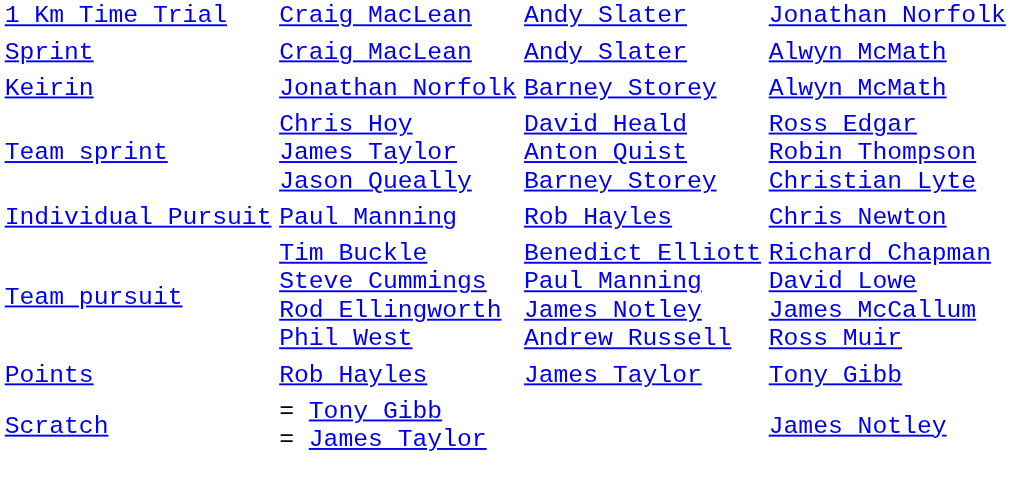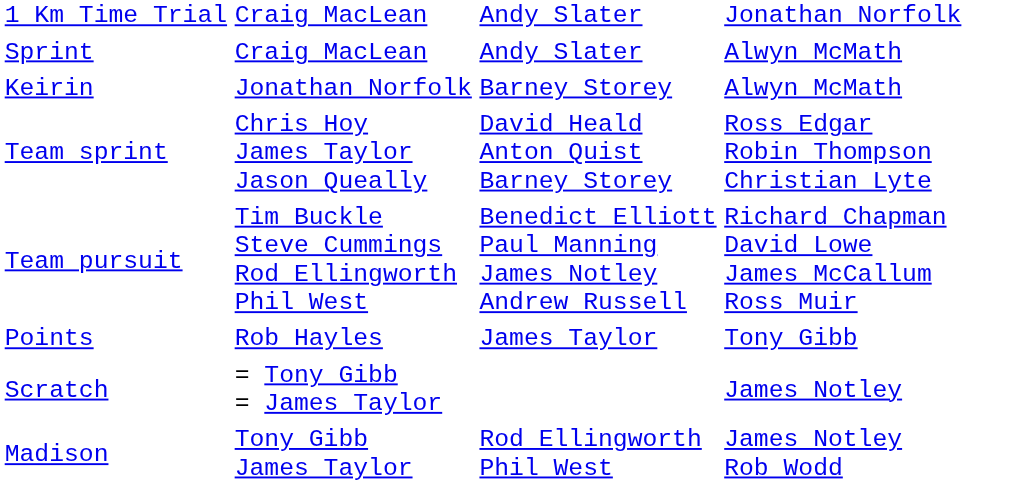 <table>
 <tr style="background:#ccc;">
 </tr>
 <tr>
 <td><a href='#'>1 Km Time Trial</a></td>
 <td><a href='#'>Craig MacLean</a></td>
 <td><a href='#'>Andy Slater</a></td>
 <td><a href='#'>Jonathan Norfolk</a></td>
 </tr>
 <tr>
 <td><a href='#'>Sprint</a></td>
 <td><a href='#'>Craig MacLean</a></td>
 <td><a href='#'>Andy Slater</a></td>
 <td><a href='#'>Alwyn McMath</a></td>
 </tr>
 <tr>
 <td><a href='#'>Keirin</a></td>
 <td><a href='#'>Jonathan Norfolk</a></td>
 <td><a href='#'>Barney Storey</a></td>
 <td><a href='#'>Alwyn McMath</a></td>
 </tr>
 <tr>
 <td><a href='#'>Team sprint</a></td>
 <td><a href='#'>Chris Hoy</a><br> <a href='#'>James Taylor</a> <br> <a href='#'>Jason Queally</a></td>
 <td><a href='#'>David Heald</a><br> <a href='#'>Anton Quist</a><br> <a href='#'>Barney Storey</a></td>
 <td><a href='#'>Ross Edgar</a><br> <a href='#'>Robin Thompson</a> <br> <a href='#'>Christian Lyte</a></td>
 </tr>
 <tr>
-<td><a href='#'>Individual Pursuit</a></td>
-<td><a href='#'>Paul Manning</a></td>
-<td><a href='#'>Rob Hayles</a></td>
-<td><a href='#'>Chris Newton</a></td>
-</tr>
-<tr>
 <td><a href='#'>Team pursuit</a></td>
 <td><a href='#'>Tim Buckle</a><br> <a href='#'>Steve Cummings</a><br> <a href='#'>Rod Ellingworth</a> <br> <a href='#'>Phil West</a></td>
 <td><a href='#'>Benedict Elliott</a><br> <a href='#'>Paul Manning</a><br> <a href='#'>James Notley</a> <br> <a href='#'>Andrew Russell</a></td>
 <td><a href='#'>Richard Chapman</a><br> <a href='#'>David Lowe</a><br> <a href='#'>James McCallum</a> <br> <a href='#'>Ross Muir</a></td>
 </tr>
 <tr>
 <td><a href='#'>Points</a></td>
 <td><a href='#'>Rob Hayles</a></td>
 <td><a href='#'>James Taylor</a></td>
 <td><a href='#'>Tony Gibb</a></td>
 </tr>
 <tr>
 <td><a href='#'>Scratch</a></td>
 <td>= <a href='#'>Tony Gibb</a><br>= <a href='#'>James Taylor</a></td>
 <td></td>
 <td><a href='#'>James Notley</a></td>
 </tr>
+<tr>
+<td><a href='#'>Madison</a></td>
+<td><a href='#'>Tony Gibb</a> <br> <a href='#'>James Taylor</a></td>
+<td><a href='#'>Rod Ellingworth</a> <br> <a href='#'>Phil West</a></td>
+<td><a href='#'>James Notley</a> <br> <a href='#'>Rob Wodd</a></td>
+</tr>
 </table>
